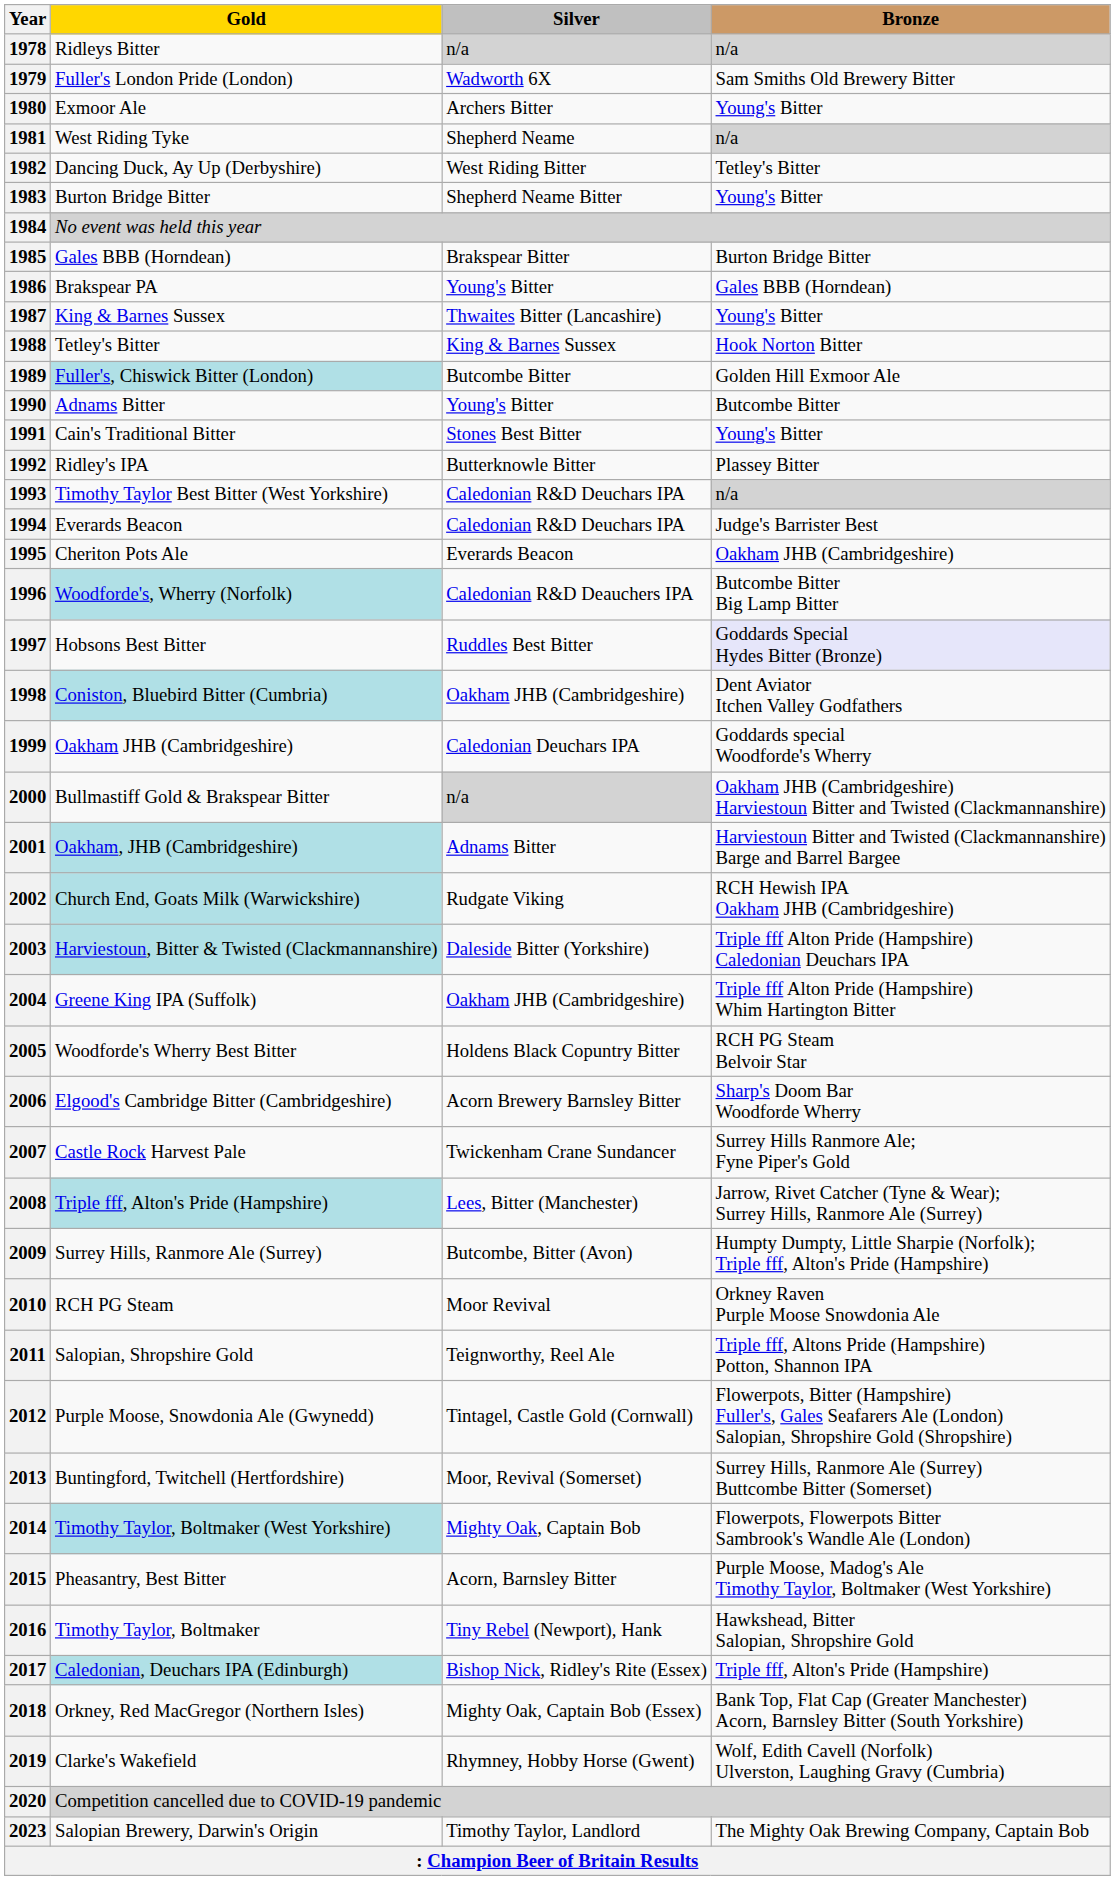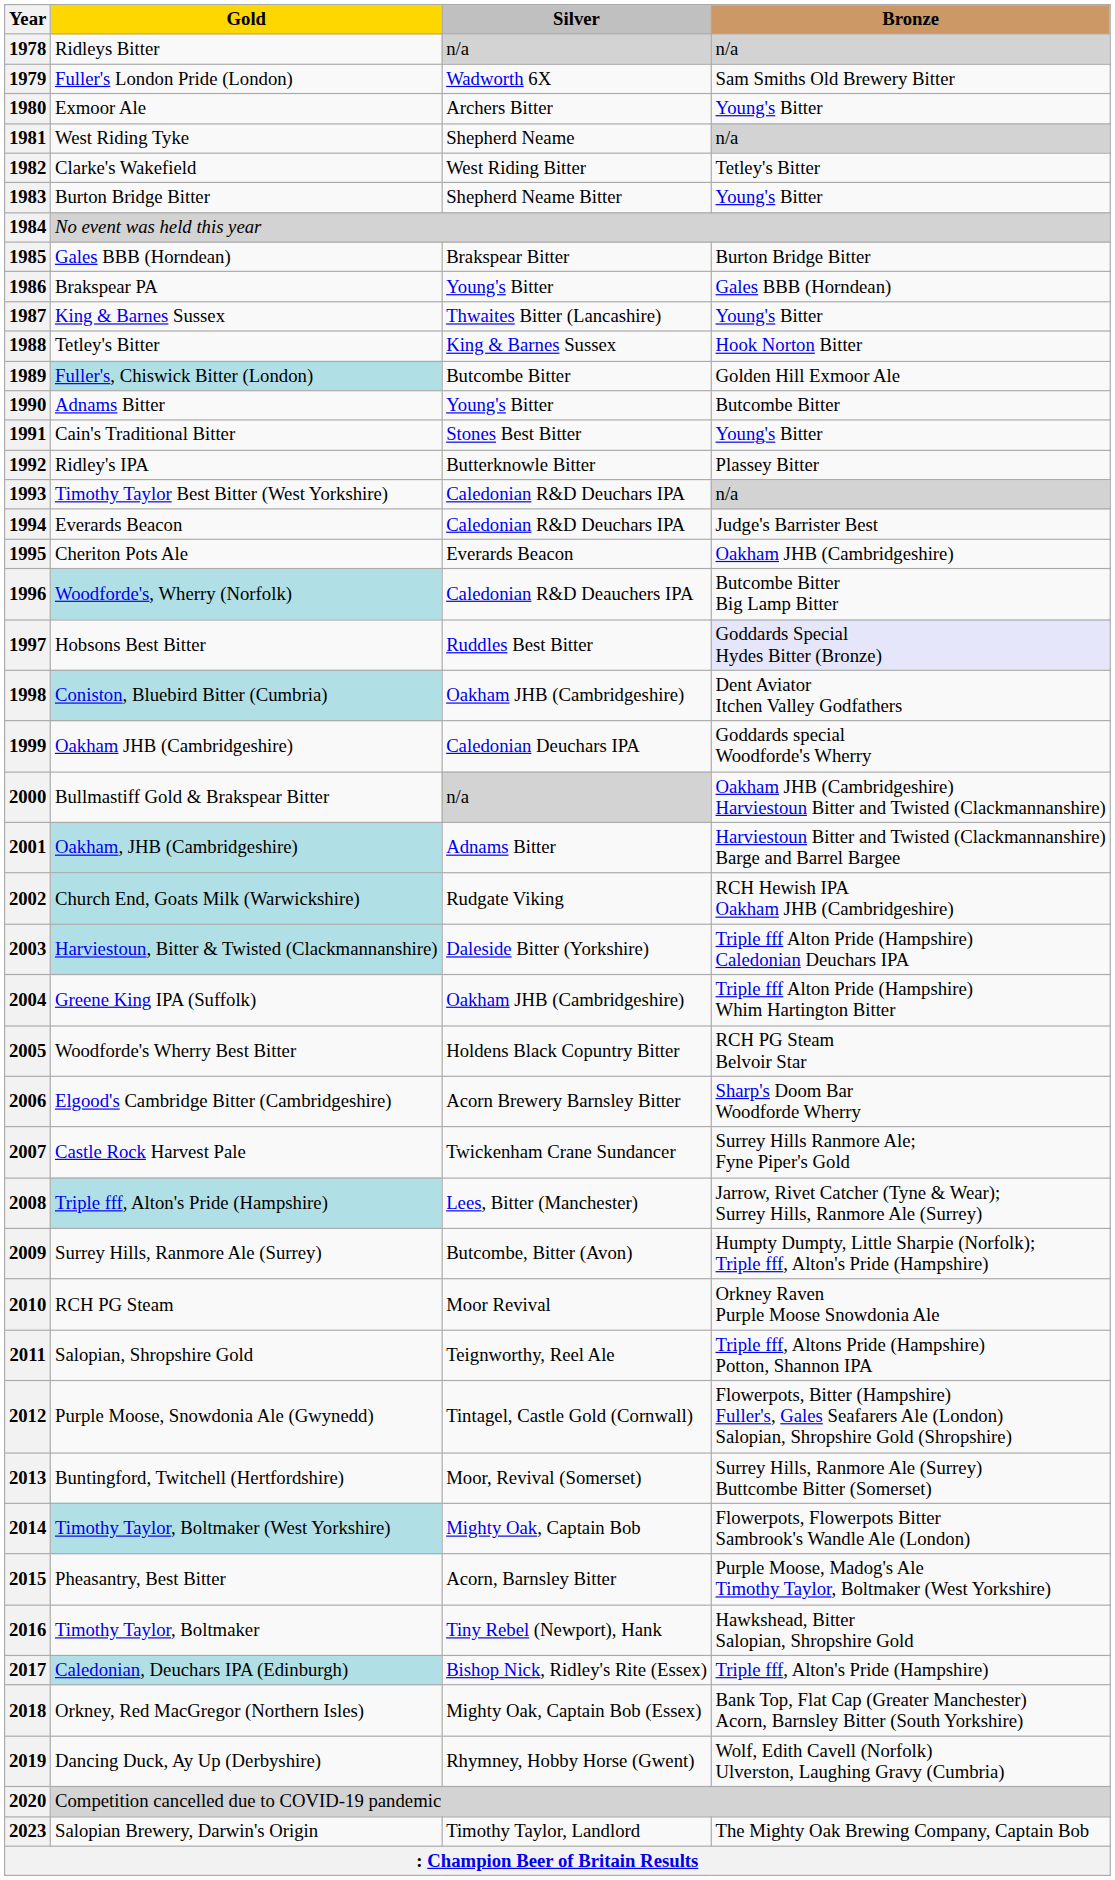 <table class="wikitable">
 <tr>
 <th>Year</th>
 <th style="background:gold;"><strong>Gold</strong></th>
 <th style="background:silver;"><strong>Silver</strong></th>
 <th style="background:#c96;"><strong>Bronze</strong></th>
 </tr>
 <tr>
 <th>1978</th>
 <td>Ridleys Bitter</td>
 <td style="background:lightgray;">n/a</td>
 <td style="background:lightgray;">n/a</td>
 </tr>
 <tr>
 <th>1979</th>
 <td><a href='#'>Fuller's</a> London Pride (London)</td>
 <td><a href='#'>Wadworth</a> 6X</td>
 <td>Sam Smiths Old Brewery Bitter</td>
 </tr>
 <tr>
 <th>1980</th>
 <td>Exmoor Ale</td>
 <td>Archers Bitter</td>
 <td><a href='#'>Young's</a> Bitter</td>
 </tr>
 <tr>
 <th>1981</th>
 <td>West Riding Tyke</td>
 <td>Shepherd Neame</td>
 <td style="background:lightgray;">n/a</td>
 </tr>
 <tr>
 <th>1982</th>
-<td>Dancing Duck, Ay Up (Derbyshire) </td>
+<td>Clarke's Wakefield</td>
 <td>West Riding Bitter</td>
 <td>Tetley's Bitter</td>
 </tr>
 <tr>
 <th>1983</th>
 <td>Burton Bridge Bitter</td>
 <td>Shepherd Neame Bitter</td>
 <td><a href='#'>Young's</a> Bitter</td>
 </tr>
 <tr>
 <th>1984</th>
 <td style="background:lightgray;" colspan="3"><em>No event was held this year</em></td>
 </tr>
 <tr>
 <th>1985</th>
 <td><a href='#'>Gales</a> BBB (Horndean)</td>
 <td>Brakspear Bitter</td>
 <td>Burton Bridge Bitter</td>
 </tr>
 <tr>
 <th>1986</th>
 <td>Brakspear PA</td>
 <td><a href='#'>Young's</a> Bitter</td>
 <td><a href='#'>Gales</a> BBB (Horndean)</td>
 </tr>
 <tr>
 <th>1987</th>
 <td><a href='#'>King & Barnes</a> Sussex</td>
 <td><a href='#'>Thwaites</a> Bitter (Lancashire)</td>
 <td><a href='#'>Young's</a> Bitter</td>
 </tr>
 <tr>
 <th>1988</th>
 <td>Tetley's Bitter</td>
 <td><a href='#'>King & Barnes</a> Sussex</td>
 <td><a href='#'>Hook Norton</a> Bitter</td>
 </tr>
 <tr>
 <th>1989</th>
 <td style="background:powderblue;"><a href='#'>Fuller's</a>, Chiswick Bitter (London)</td>
 <td>Butcombe Bitter</td>
 <td>Golden Hill Exmoor Ale</td>
 </tr>
 <tr>
 <th>1990</th>
 <td><a href='#'>Adnams</a> Bitter</td>
 <td><a href='#'>Young's</a> Bitter</td>
 <td>Butcombe Bitter</td>
 </tr>
 <tr>
 <th>1991</th>
 <td>Cain's Traditional Bitter</td>
 <td><a href='#'>Stones</a> Best Bitter</td>
 <td><a href='#'>Young's</a> Bitter</td>
 </tr>
 <tr>
 <th>1992</th>
 <td>Ridley's IPA</td>
 <td>Butterknowle Bitter</td>
 <td>Plassey Bitter</td>
 </tr>
 <tr>
 <th>1993</th>
 <td><a href='#'>Timothy Taylor</a> Best Bitter (West Yorkshire)</td>
 <td><a href='#'>Caledonian</a> R&D Deuchars IPA</td>
 <td style="background:lightgray;">n/a</td>
 </tr>
 <tr>
 <th>1994</th>
 <td>Everards Beacon</td>
 <td><a href='#'>Caledonian</a> R&D Deuchars IPA</td>
 <td>Judge's Barrister Best</td>
 </tr>
 <tr>
 <th>1995</th>
 <td>Cheriton Pots Ale</td>
 <td>Everards Beacon</td>
 <td><a href='#'>Oakham</a> JHB (Cambridgeshire)</td>
 </tr>
 <tr>
 <th>1996</th>
 <td style="background:powderblue;"><a href='#'>Woodforde's</a>, Wherry (Norfolk)</td>
 <td><a href='#'>Caledonian</a> R&D Deauchers IPA</td>
 <td>Butcombe Bitter <br> Big Lamp Bitter</td>
 </tr>
 <tr>
 <th>1997</th>
 <td>Hobsons Best Bitter</td>
 <td><a href='#'>Ruddles</a> Best Bitter</td>
 <td style="background: lavender;">Goddards Special <br> Hydes Bitter (Bronze)</td>
 </tr>
 <tr>
 <th>1998</th>
 <td style="background:powderblue;"><a href='#'>Coniston</a>, Bluebird Bitter (Cumbria)</td>
 <td><a href='#'>Oakham</a> JHB (Cambridgeshire)</td>
 <td>Dent Aviator<br> Itchen Valley Godfathers</td>
 </tr>
 <tr>
 <th>1999</th>
 <td><a href='#'>Oakham</a> JHB (Cambridgeshire)</td>
 <td><a href='#'>Caledonian</a> Deuchars IPA</td>
 <td>Goddards special <br> Woodforde's Wherry</td>
 </tr>
 <tr>
 <th>2000</th>
 <td>Bullmastiff Gold & Brakspear Bitter</td>
 <td style="background:lightgray;">n/a</td>
 <td><a href='#'>Oakham</a> JHB (Cambridgeshire)<br> <a href='#'>Harviestoun</a> Bitter and Twisted (Clackmannanshire)</td>
 </tr>
 <tr>
 <th>2001</th>
 <td style="background:powderblue;"><a href='#'>Oakham</a>, JHB (Cambridgeshire)</td>
 <td><a href='#'>Adnams</a> Bitter</td>
 <td><a href='#'>Harviestoun</a> Bitter and Twisted (Clackmannanshire)<br> Barge and Barrel Bargee</td>
 </tr>
 <tr>
 <th>2002</th>
 <td style="background:powderblue;">Church End, Goats Milk (Warwickshire)</td>
 <td>Rudgate Viking</td>
 <td>RCH Hewish IPA <br> <a href='#'>Oakham</a> JHB (Cambridgeshire)</td>
 </tr>
 <tr>
 <th>2003</th>
 <td style="background:powderblue;"><a href='#'>Harviestoun</a>, Bitter & Twisted (Clackmannanshire)</td>
 <td><a href='#'>Daleside</a> Bitter (Yorkshire)</td>
 <td><a href='#'>Triple fff</a> Alton Pride (Hampshire)<br> <a href='#'>Caledonian</a> Deuchars IPA</td>
 </tr>
 <tr>
 <th>2004</th>
 <td><a href='#'>Greene King</a> IPA (Suffolk)</td>
 <td><a href='#'>Oakham</a> JHB (Cambridgeshire)</td>
 <td><a href='#'>Triple fff</a> Alton Pride (Hampshire)<br> Whim Hartington Bitter</td>
 </tr>
 <tr>
 <th>2005</th>
 <td>Woodforde's Wherry Best Bitter</td>
 <td>Holdens Black Copuntry Bitter</td>
 <td>RCH PG Steam <br> Belvoir Star</td>
 </tr>
 <tr>
 <th>2006</th>
 <td><a href='#'>Elgood's</a> Cambridge Bitter (Cambridgeshire)</td>
 <td>Acorn Brewery Barnsley Bitter</td>
 <td><a href='#'>Sharp's</a> Doom Bar <br> Woodforde Wherry</td>
 </tr>
 <tr>
 <th>2007</th>
 <td><a href='#'>Castle Rock</a> Harvest Pale</td>
 <td>Twickenham Crane Sundancer</td>
 <td>Surrey Hills Ranmore Ale;<br> Fyne Piper's Gold</td>
 </tr>
 <tr>
 <th>2008</th>
 <td style="background:powderblue;"><a href='#'>Triple fff</a>, Alton's Pride (Hampshire)</td>
 <td><a href='#'>Lees</a>, Bitter (Manchester)</td>
 <td>Jarrow, Rivet Catcher (Tyne & Wear);<br> Surrey Hills, Ranmore Ale (Surrey)</td>
 </tr>
 <tr>
 <th>2009</th>
 <td>Surrey Hills, Ranmore Ale (Surrey)</td>
 <td>Butcombe, Bitter (Avon)</td>
 <td>Humpty Dumpty, Little Sharpie (Norfolk);<br> <a href='#'>Triple fff</a>, Alton's Pride (Hampshire)</td>
 </tr>
 <tr>
 <th>2010</th>
 <td>RCH PG Steam</td>
 <td>Moor Revival</td>
 <td>Orkney Raven <br> Purple Moose Snowdonia Ale</td>
 </tr>
 <tr>
 <th>2011</th>
 <td>Salopian, Shropshire Gold</td>
 <td>Teignworthy, Reel Ale</td>
 <td><a href='#'>Triple fff</a>, Altons Pride (Hampshire)<br> Potton, Shannon IPA</td>
 </tr>
 <tr>
 <th>2012</th>
 <td>Purple Moose, Snowdonia Ale (Gwynedd)</td>
 <td>Tintagel, Castle Gold (Cornwall)</td>
 <td>Flowerpots, Bitter (Hampshire) <br> <a href='#'>Fuller's</a>, <a href='#'>Gales</a> Seafarers Ale (London) <br>Salopian, Shropshire Gold (Shropshire)</td>
 </tr>
 <tr>
 <th>2013</th>
 <td>Buntingford, Twitchell (Hertfordshire)</td>
 <td>Moor, Revival (Somerset)</td>
 <td>Surrey Hills, Ranmore Ale (Surrey) <br> Buttcombe Bitter (Somerset)</td>
 </tr>
 <tr>
 <th>2014</th>
 <td style="background:powderblue;"><a href='#'>Timothy Taylor</a>, Boltmaker (West Yorkshire)</td>
 <td><a href='#'>Mighty Oak</a>, Captain Bob</td>
 <td>Flowerpots, Flowerpots Bitter <br> Sambrook's Wandle Ale (London)</td>
 </tr>
 <tr>
 <th>2015</th>
 <td>Pheasantry, Best Bitter</td>
 <td>Acorn, Barnsley Bitter</td>
 <td>Purple Moose, Madog's Ale <br> <a href='#'>Timothy Taylor</a>, Boltmaker (West Yorkshire)</td>
 </tr>
 <tr>
 <th>2016</th>
 <td><a href='#'>Timothy Taylor</a>, Boltmaker</td>
 <td><a href='#'>Tiny Rebel</a> (Newport), Hank</td>
 <td>Hawkshead, Bitter<br> Salopian, Shropshire Gold</td>
 </tr>
 <tr>
 <th>2017</th>
 <td style="background:powderblue;"><a href='#'>Caledonian</a>, Deuchars IPA (Edinburgh)</td>
 <td><a href='#'>Bishop Nick</a>, Ridley's Rite (Essex)</td>
 <td><a href='#'>Triple fff</a>, Alton's Pride (Hampshire)</td>
 </tr>
 <tr>
 <th>2018</th>
 <td>Orkney, Red MacGregor (Northern Isles)</td>
 <td>Mighty Oak, Captain Bob (Essex)</td>
 <td>Bank Top, Flat Cap (Greater Manchester)<br>Acorn, Barnsley Bitter (South Yorkshire)</td>
 </tr>
 <tr>
 <th>2019</th>
-<td>Clarke's Wakefield</td>
+<td>Dancing Duck, Ay Up (Derbyshire) </td>
 <td>Rhymney, Hobby Horse (Gwent)</td>
 <td>Wolf, Edith Cavell (Norfolk)<br>Ulverston, Laughing Gravy (Cumbria)</td>
 </tr>
 <tr>
 <th>2020</th>
 <td style="background:lightgray;" colspan="3">Competition cancelled due to COVID-19 pandemic</td>
 </tr>
 <tr>
 <th>2023</th>
 <td>Salopian Brewery, Darwin's Origin</td>
 <td>Timothy Taylor, Landlord</td>
 <td>The Mighty Oak Brewing Company, Captain Bob</td>
 </tr>
 <tr>
 <th colspan="4">: <a href='#'>Champion Beer of Britain Results</a></th>
 </tr>
 </table>
